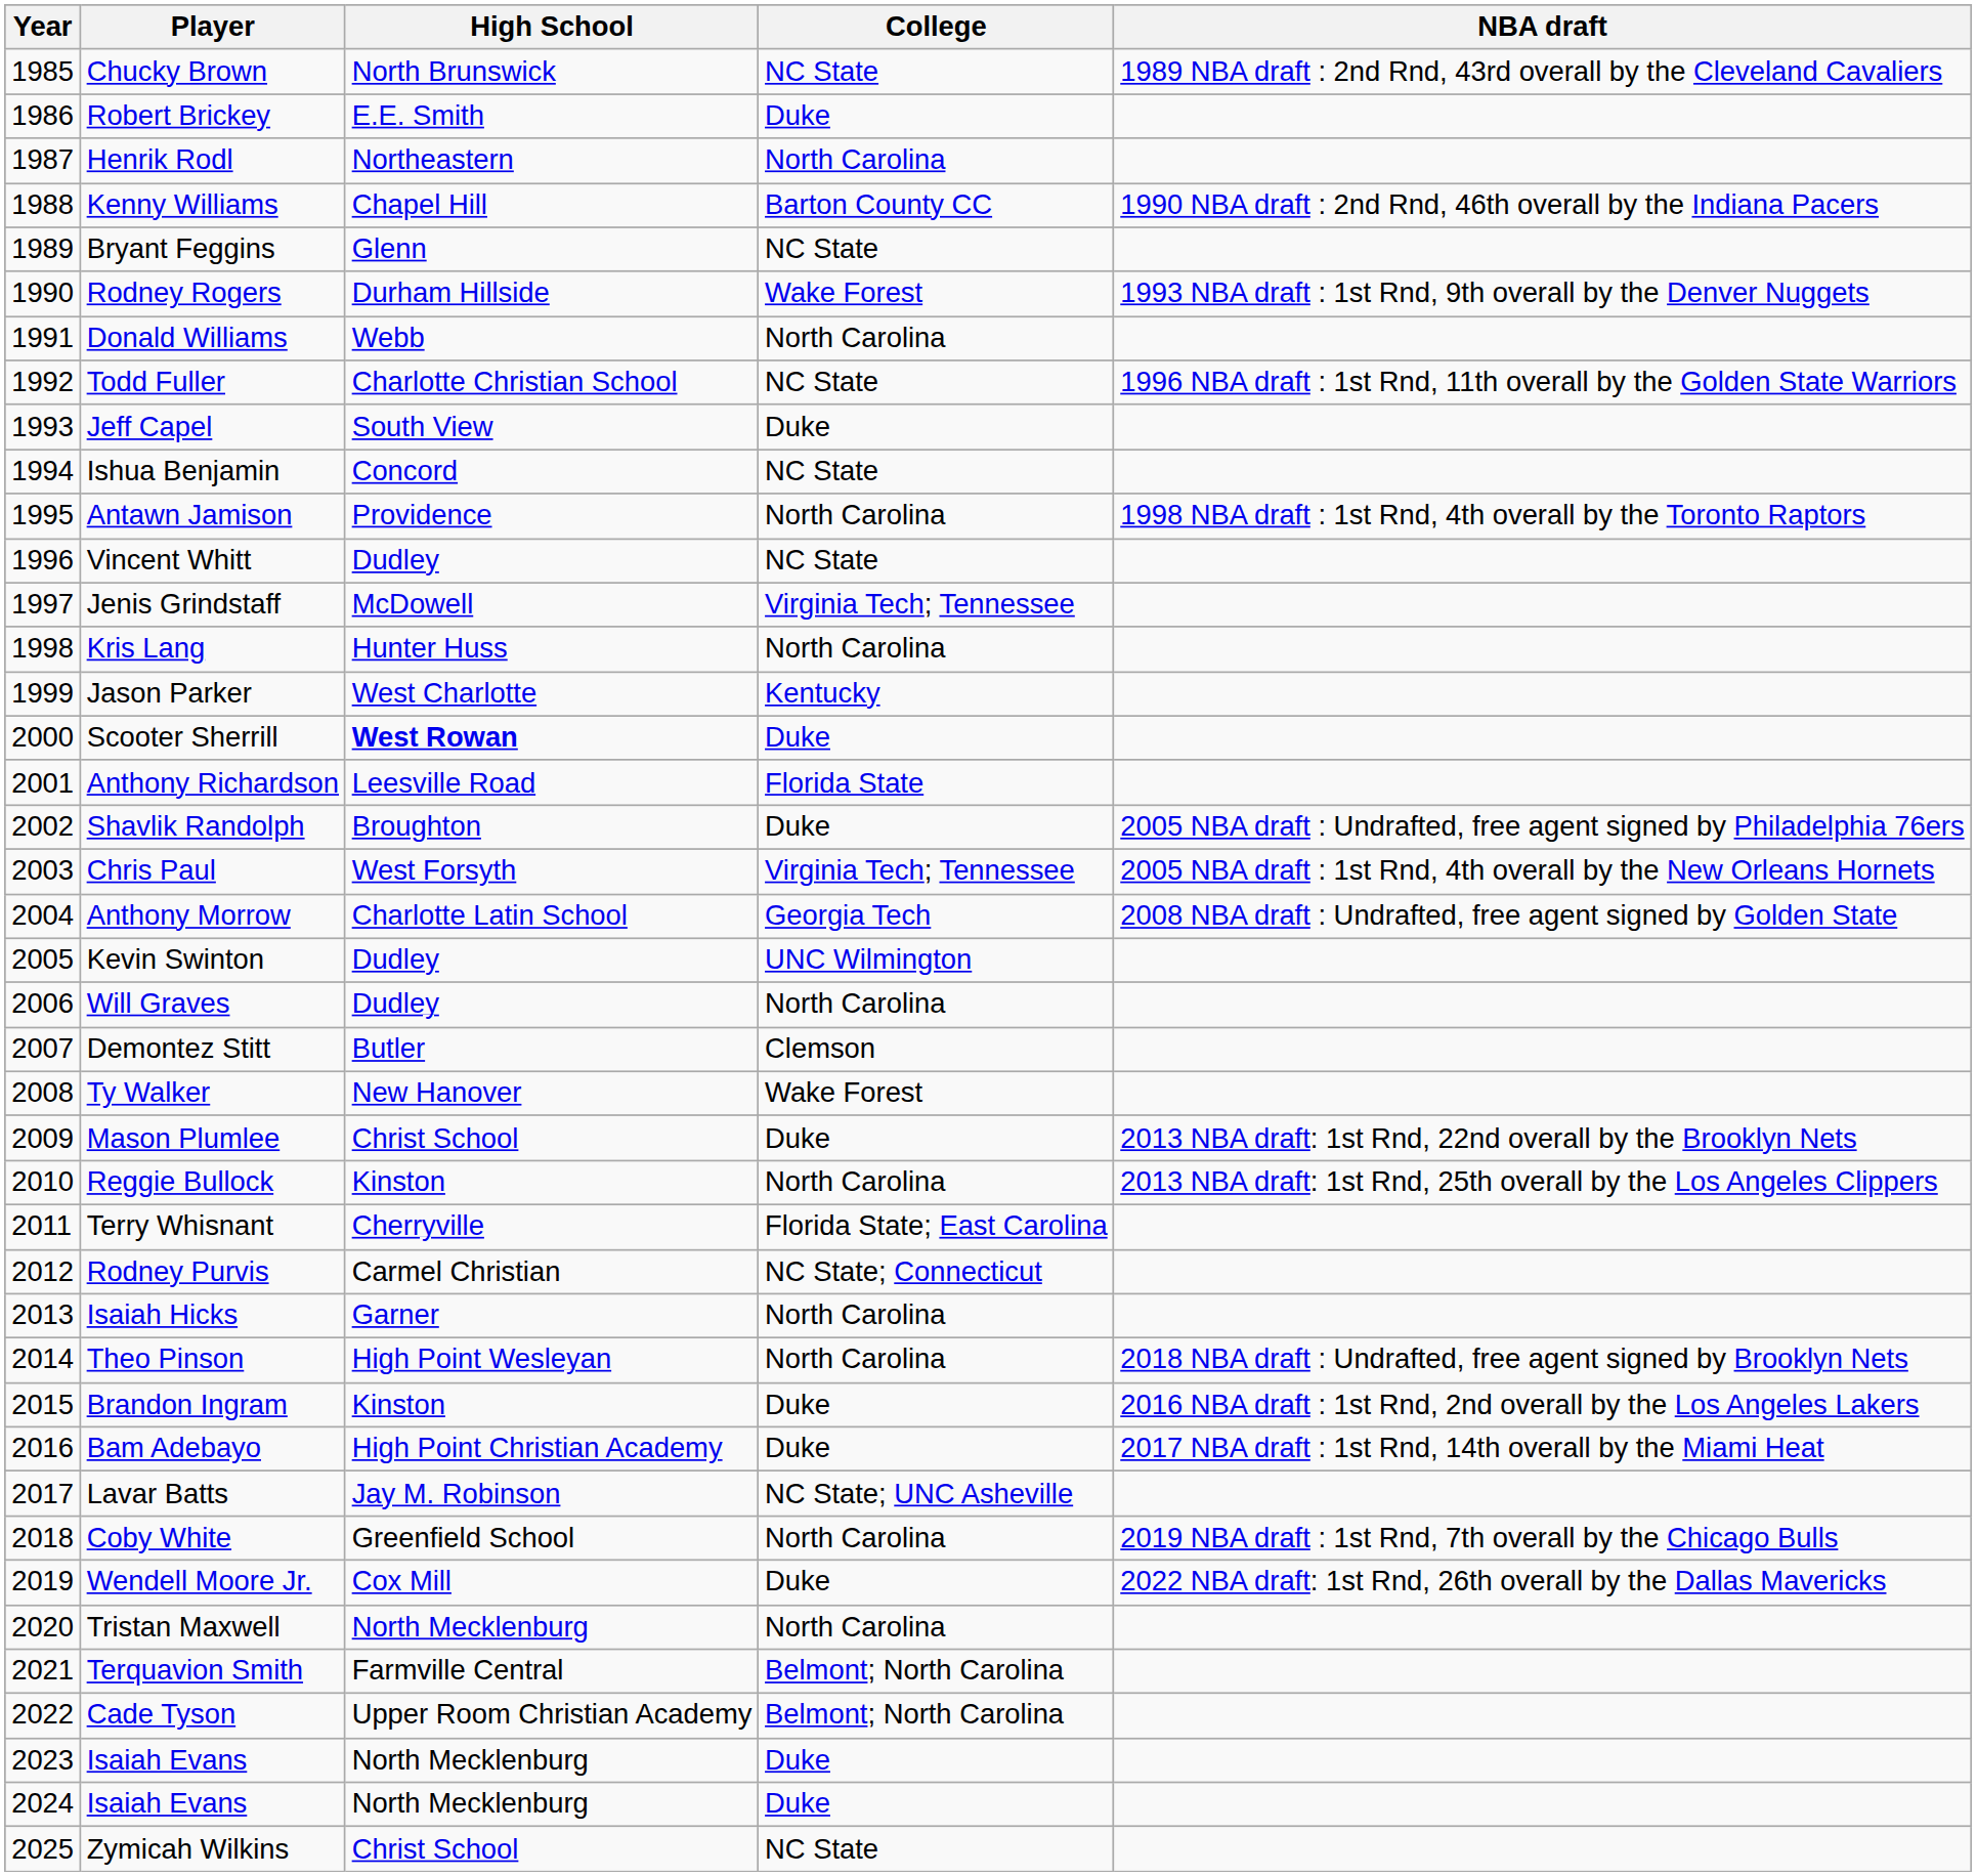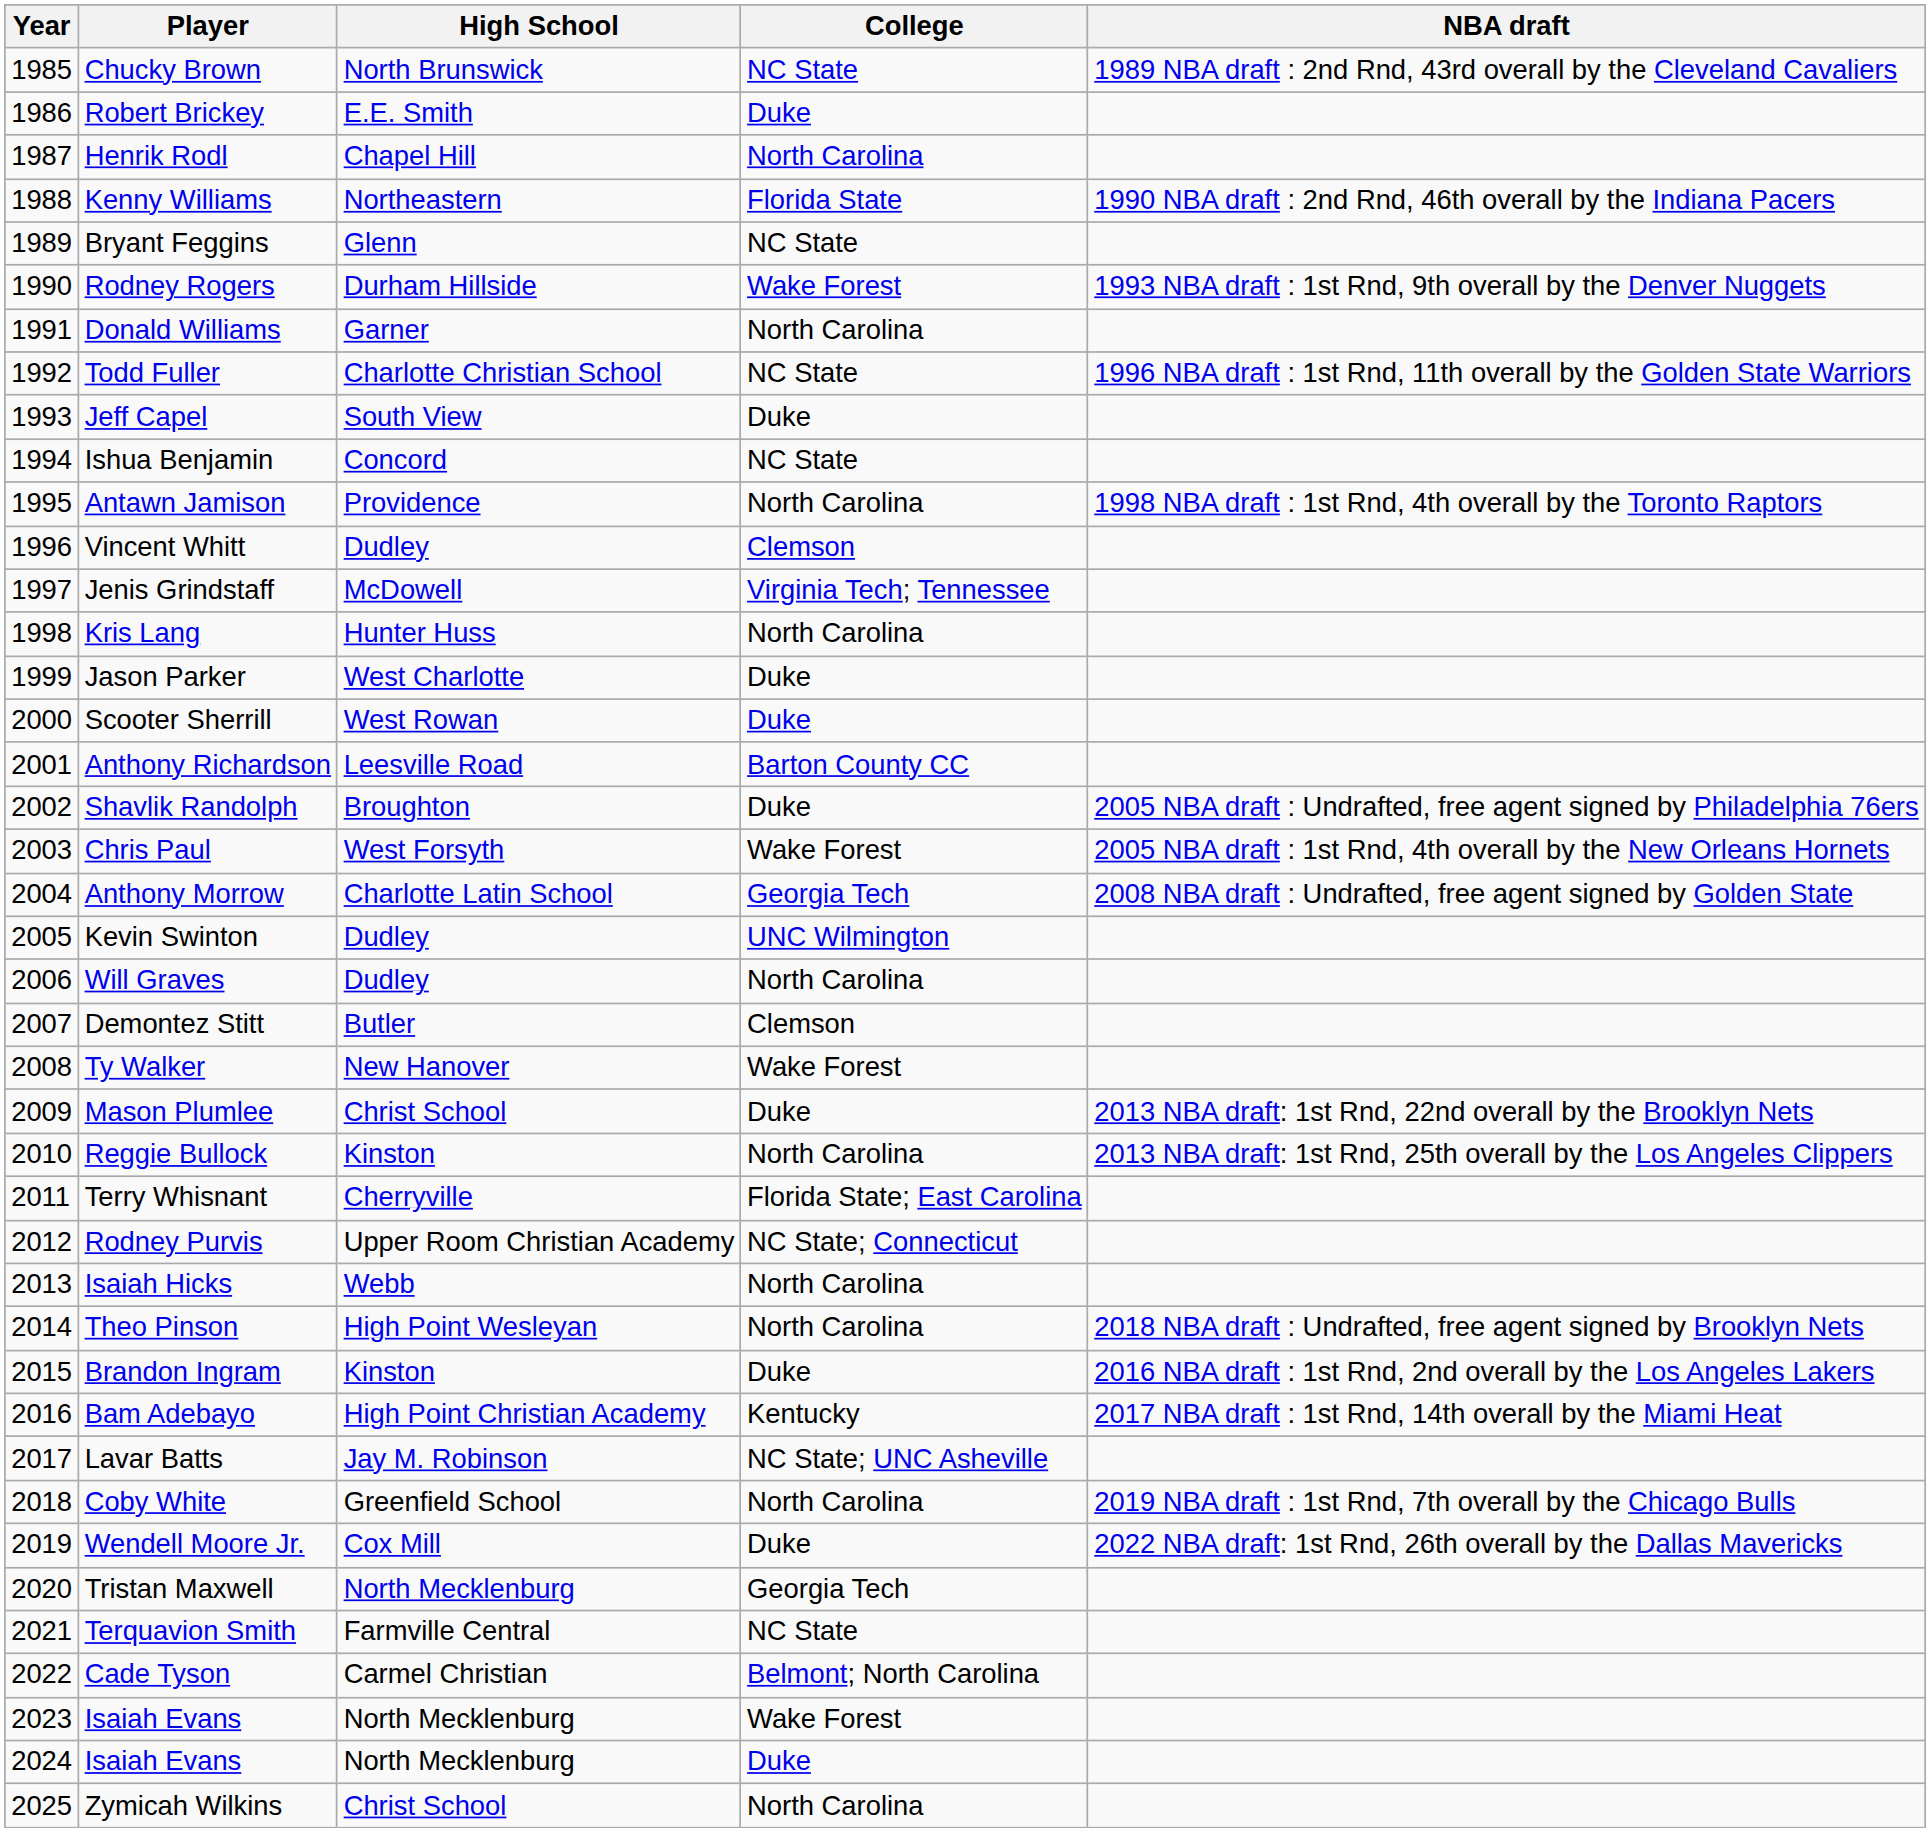 <table class="wikitable sortable">
 <tr>
 <th>Year</th>
 <th>Player</th>
 <th>High School</th>
 <th>College</th>
 <th>NBA draft</th>
 </tr>
 <tr>
 <td>1985</td>
 <td><a href='#'>Chucky Brown</a></td>
 <td><a href='#'>North Brunswick</a></td>
 <td><a href='#'>NC State</a></td>
 <td><a href='#'>1989 NBA draft</a> : 2nd Rnd, 43rd overall by the <a href='#'>Cleveland Cavaliers</a></td>
 </tr>
 <tr>
 <td>1986</td>
 <td><a href='#'>Robert Brickey</a></td>
 <td><a href='#'>E.E. Smith</a></td>
 <td><a href='#'>Duke</a></td>
 <td></td>
 </tr>
 <tr>
 <td>1987</td>
 <td><a href='#'>Henrik Rodl</a></td>
-<td><a href='#'>Northeastern</a></td>
+<td><a href='#'>Chapel Hill</a></td>
 <td><a href='#'>North Carolina</a></td>
 <td></td>
 </tr>
 <tr>
 <td>1988</td>
 <td><a href='#'>Kenny Williams</a></td>
-<td><a href='#'>Chapel Hill</a></td>
-<td><a href='#'>Barton County CC</a></td>
+<td><a href='#'>Northeastern</a></td>
+<td><a href='#'>Florida State</a></td>
 <td><a href='#'>1990 NBA draft</a> : 2nd Rnd, 46th overall by the <a href='#'>Indiana Pacers</a></td>
 </tr>
 <tr>
 <td>1989</td>
 <td>Bryant Feggins</td>
 <td><a href='#'>Glenn</a></td>
 <td>NC State</td>
 <td></td>
 </tr>
 <tr>
 <td>1990</td>
 <td><a href='#'>Rodney Rogers</a></td>
 <td><a href='#'>Durham Hillside</a></td>
 <td><a href='#'>Wake Forest</a></td>
 <td><a href='#'>1993 NBA draft</a> : 1st Rnd, 9th overall by the <a href='#'>Denver Nuggets</a></td>
 </tr>
 <tr>
 <td>1991</td>
 <td><a href='#'>Donald Williams</a></td>
-<td><a href='#'>Webb</a></td>
+<td><a href='#'>Garner</a></td>
 <td>North Carolina</td>
 <td></td>
 </tr>
 <tr>
 <td>1992</td>
 <td><a href='#'>Todd Fuller</a></td>
 <td><a href='#'>Charlotte Christian School</a></td>
 <td>NC State</td>
 <td><a href='#'>1996 NBA draft</a> : 1st Rnd, 11th overall by the <a href='#'>Golden State Warriors</a></td>
 </tr>
 <tr>
 <td>1993</td>
 <td><a href='#'>Jeff Capel</a></td>
 <td><a href='#'>South View</a></td>
 <td>Duke</td>
 <td></td>
 </tr>
 <tr>
 <td>1994</td>
 <td>Ishua Benjamin</td>
 <td><a href='#'>Concord</a></td>
 <td>NC State</td>
 <td></td>
 </tr>
 <tr>
 <td>1995</td>
 <td><a href='#'>Antawn Jamison</a></td>
 <td><a href='#'>Providence</a></td>
 <td>North Carolina</td>
 <td><a href='#'>1998 NBA draft</a> : 1st Rnd, 4th overall by the <a href='#'>Toronto Raptors</a></td>
 </tr>
 <tr>
 <td>1996</td>
 <td>Vincent Whitt</td>
 <td><a href='#'>Dudley</a></td>
-<td>NC State</td>
+<td><a href='#'>Clemson</a></td>
 <td></td>
 </tr>
 <tr>
 <td>1997</td>
 <td>Jenis Grindstaff</td>
 <td><a href='#'>McDowell</a></td>
 <td><a href='#'>Virginia Tech</a>; <a href='#'>Tennessee</a></td>
 <td></td>
 </tr>
 <tr>
 <td>1998</td>
 <td><a href='#'>Kris Lang</a></td>
 <td><a href='#'>Hunter Huss</a></td>
 <td>North Carolina</td>
 <td></td>
 </tr>
 <tr>
 <td>1999</td>
 <td>Jason Parker</td>
 <td><a href='#'>West Charlotte</a></td>
-<td><a href='#'>Kentucky</a></td>
+<td>Duke</td>
 <td></td>
 </tr>
 <tr>
 <td>2000</td>
 <td>Scooter Sherrill</td>
-<td><strong><a href='#'>West Rowan</a></strong></td>
+<td><a href='#'>West Rowan</a></td>
 <td><a href='#'>Duke</a></td>
 <td></td>
 </tr>
 <tr>
 <td>2001</td>
 <td><a href='#'>Anthony Richardson</a></td>
 <td><a href='#'>Leesville Road</a></td>
-<td><a href='#'>Florida State</a></td>
+<td><a href='#'>Barton County CC</a></td>
 <td></td>
 </tr>
 <tr>
 <td>2002</td>
 <td><a href='#'>Shavlik Randolph</a></td>
 <td><a href='#'>Broughton</a></td>
 <td>Duke</td>
 <td><a href='#'>2005 NBA draft</a> : Undrafted, free agent signed by <a href='#'>Philadelphia 76ers</a></td>
 </tr>
 <tr>
 <td>2003</td>
 <td><a href='#'>Chris Paul</a></td>
 <td><a href='#'>West Forsyth</a></td>
-<td><a href='#'>Virginia Tech</a>; <a href='#'>Tennessee</a></td>
+<td>Wake Forest</td>
 <td><a href='#'>2005 NBA draft</a> : 1st Rnd, 4th overall by the <a href='#'>New Orleans Hornets</a></td>
 </tr>
 <tr>
 <td>2004</td>
 <td><a href='#'>Anthony Morrow</a></td>
 <td><a href='#'>Charlotte Latin School</a></td>
 <td><a href='#'>Georgia Tech</a></td>
 <td><a href='#'>2008 NBA draft</a> : Undrafted, free agent signed by <a href='#'>Golden State</a></td>
 </tr>
 <tr>
 <td>2005</td>
 <td>Kevin Swinton</td>
 <td><a href='#'>Dudley</a></td>
 <td><a href='#'>UNC Wilmington</a></td>
 <td></td>
 </tr>
 <tr>
 <td>2006</td>
 <td><a href='#'>Will Graves</a></td>
 <td><a href='#'>Dudley</a></td>
 <td>North Carolina</td>
 <td></td>
 </tr>
 <tr>
 <td>2007</td>
 <td>Demontez Stitt</td>
 <td><a href='#'>Butler</a></td>
 <td>Clemson</td>
 <td></td>
 </tr>
 <tr>
 <td>2008</td>
 <td><a href='#'>Ty Walker</a></td>
 <td><a href='#'>New Hanover</a></td>
 <td>Wake Forest</td>
 <td></td>
 </tr>
 <tr>
 <td>2009</td>
 <td><a href='#'>Mason Plumlee</a></td>
 <td><a href='#'>Christ School</a></td>
 <td>Duke</td>
 <td><a href='#'>2013 NBA draft</a>: 1st Rnd, 22nd overall by the <a href='#'>Brooklyn Nets</a></td>
 </tr>
 <tr>
 <td>2010</td>
 <td><a href='#'>Reggie Bullock</a></td>
 <td><a href='#'>Kinston</a></td>
 <td>North Carolina</td>
 <td><a href='#'>2013 NBA draft</a>: 1st Rnd, 25th overall by the <a href='#'>Los Angeles Clippers</a></td>
 </tr>
 <tr>
 <td>2011</td>
 <td>Terry Whisnant</td>
 <td><a href='#'>Cherryville</a></td>
 <td>Florida State; <a href='#'>East Carolina</a></td>
 <td></td>
 </tr>
 <tr>
 <td>2012</td>
 <td><a href='#'>Rodney Purvis</a></td>
-<td>Carmel Christian</td>
+<td>Upper Room Christian Academy</td>
 <td>NC State; <a href='#'>Connecticut</a></td>
 <td></td>
 </tr>
 <tr>
 <td>2013</td>
 <td><a href='#'>Isaiah Hicks</a></td>
-<td><a href='#'>Garner</a></td>
+<td><a href='#'>Webb</a></td>
 <td>North Carolina</td>
 <td></td>
 </tr>
 <tr>
 <td>2014</td>
 <td><a href='#'>Theo Pinson</a></td>
 <td><a href='#'>High Point Wesleyan</a></td>
 <td>North Carolina</td>
 <td><a href='#'>2018 NBA draft</a> : Undrafted, free agent signed by <a href='#'>Brooklyn Nets</a></td>
 </tr>
 <tr>
 <td>2015</td>
 <td><a href='#'>Brandon Ingram</a></td>
 <td><a href='#'>Kinston</a></td>
 <td>Duke</td>
 <td><a href='#'>2016 NBA draft</a> : 1st Rnd, 2nd overall by the <a href='#'>Los Angeles Lakers</a></td>
 </tr>
 <tr>
 <td>2016</td>
 <td><a href='#'>Bam Adebayo</a></td>
 <td><a href='#'>High Point Christian Academy</a></td>
-<td>Duke</td>
+<td>Kentucky</td>
 <td><a href='#'>2017 NBA draft</a> : 1st Rnd, 14th overall by the <a href='#'>Miami Heat</a></td>
 </tr>
 <tr>
 <td>2017</td>
 <td>Lavar Batts</td>
 <td><a href='#'>Jay M. Robinson</a></td>
 <td>NC State; <a href='#'>UNC Asheville</a></td>
 <td></td>
 </tr>
 <tr>
 <td>2018</td>
 <td><a href='#'>Coby White</a></td>
 <td>Greenfield School</td>
 <td>North Carolina</td>
 <td><a href='#'>2019 NBA draft</a> : 1st Rnd, 7th overall by the <a href='#'>Chicago Bulls</a></td>
 </tr>
 <tr>
 <td>2019</td>
 <td><a href='#'>Wendell Moore Jr.</a></td>
 <td><a href='#'>Cox Mill</a></td>
 <td>Duke</td>
 <td><a href='#'>2022 NBA draft</a>: 1st Rnd, 26th overall by the <a href='#'>Dallas Mavericks</a></td>
 </tr>
 <tr>
 <td>2020</td>
 <td>Tristan Maxwell</td>
 <td><a href='#'>North Mecklenburg</a></td>
-<td>North Carolina</td>
+<td>Georgia Tech</td>
 <td></td>
 </tr>
 <tr>
 <td>2021</td>
 <td><a href='#'>Terquavion Smith</a></td>
 <td>Farmville Central</td>
-<td><a href='#'>Belmont</a>; North Carolina</td>
+<td>NC State</td>
 <td></td>
 </tr>
 <tr>
 <td>2022</td>
 <td><a href='#'>Cade Tyson</a></td>
-<td>Upper Room Christian Academy</td>
+<td>Carmel Christian</td>
 <td><a href='#'>Belmont</a>; North Carolina</td>
 <td></td>
 </tr>
 <tr>
 <td>2023</td>
 <td><a href='#'>Isaiah Evans</a></td>
 <td>North Mecklenburg</td>
-<td><a href='#'>Duke</a></td>
+<td>Wake Forest</td>
 <td></td>
 </tr>
 <tr>
 <td>2024</td>
 <td><a href='#'>Isaiah Evans</a></td>
 <td>North Mecklenburg</td>
 <td><a href='#'>Duke</a></td>
 <td></td>
 </tr>
 <tr>
 <td>2025</td>
 <td>Zymicah Wilkins</td>
 <td><a href='#'>Christ School</a></td>
-<td>NC State</td>
+<td>North Carolina</td>
 </tr>
 </table>
